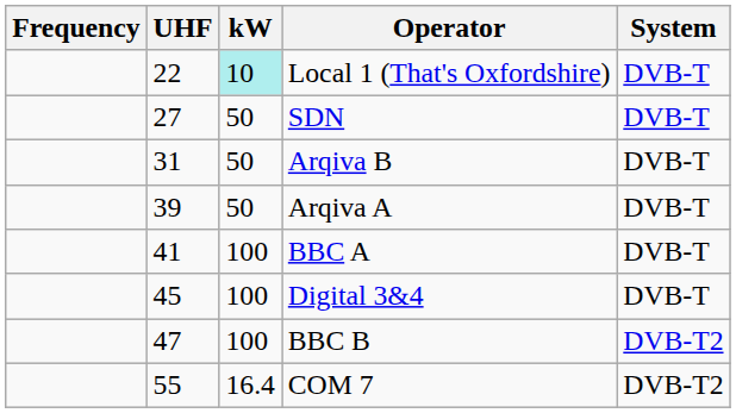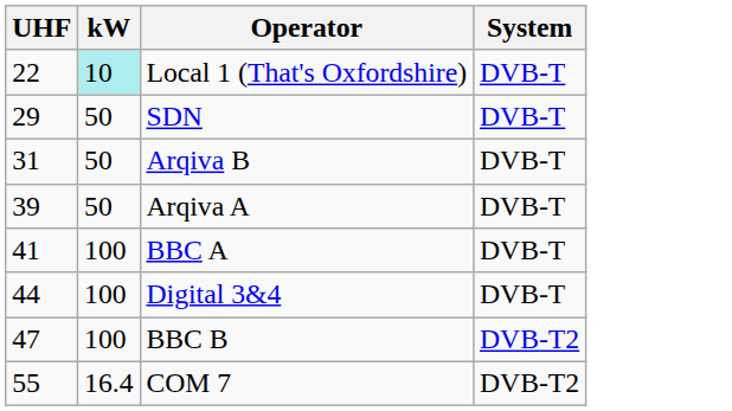 <table class="wikitable sortable">
 <tr>
-<th>Frequency</th>
 <th>UHF</th>
 <th>kW</th>
 <th>Operator</th>
 <th>System</th>
 </tr>
 <tr>
-<td></td>
 <td>22</td>
 <td style="background: paleturquoise;">10</td>
 <td>Local 1 (<a href='#'>That's Oxfordshire</a>)</td>
 <td><a href='#'>DVB-T</a></td>
 </tr>
 <tr>
-<td></td>
-<td>27</td>
+<td>29</td>
 <td>50</td>
 <td><a href='#'>SDN</a></td>
 <td><a href='#'>DVB-T</a></td>
 </tr>
 <tr>
-<td></td>
 <td>31</td>
 <td>50</td>
 <td><a href='#'>Arqiva</a> B</td>
 <td>DVB-T</td>
 </tr>
 <tr>
-<td></td>
 <td>39</td>
 <td>50</td>
 <td>Arqiva A</td>
 <td>DVB-T</td>
 </tr>
 <tr>
-<td></td>
 <td>41</td>
 <td>100</td>
 <td><a href='#'>BBC</a> A</td>
 <td>DVB-T</td>
 </tr>
 <tr>
-<td></td>
-<td>45</td>
+<td>44</td>
 <td>100</td>
 <td><a href='#'>Digital 3&4</a></td>
 <td>DVB-T</td>
 </tr>
 <tr>
-<td></td>
 <td>47</td>
 <td>100</td>
 <td>BBC B</td>
 <td><a href='#'>DVB-T2</a></td>
 </tr>
 <tr>
-<td></td>
 <td>55</td>
 <td>16.4</td>
 <td>COM 7</td>
 <td>DVB-T2</td>
 </tr>
 </table>
